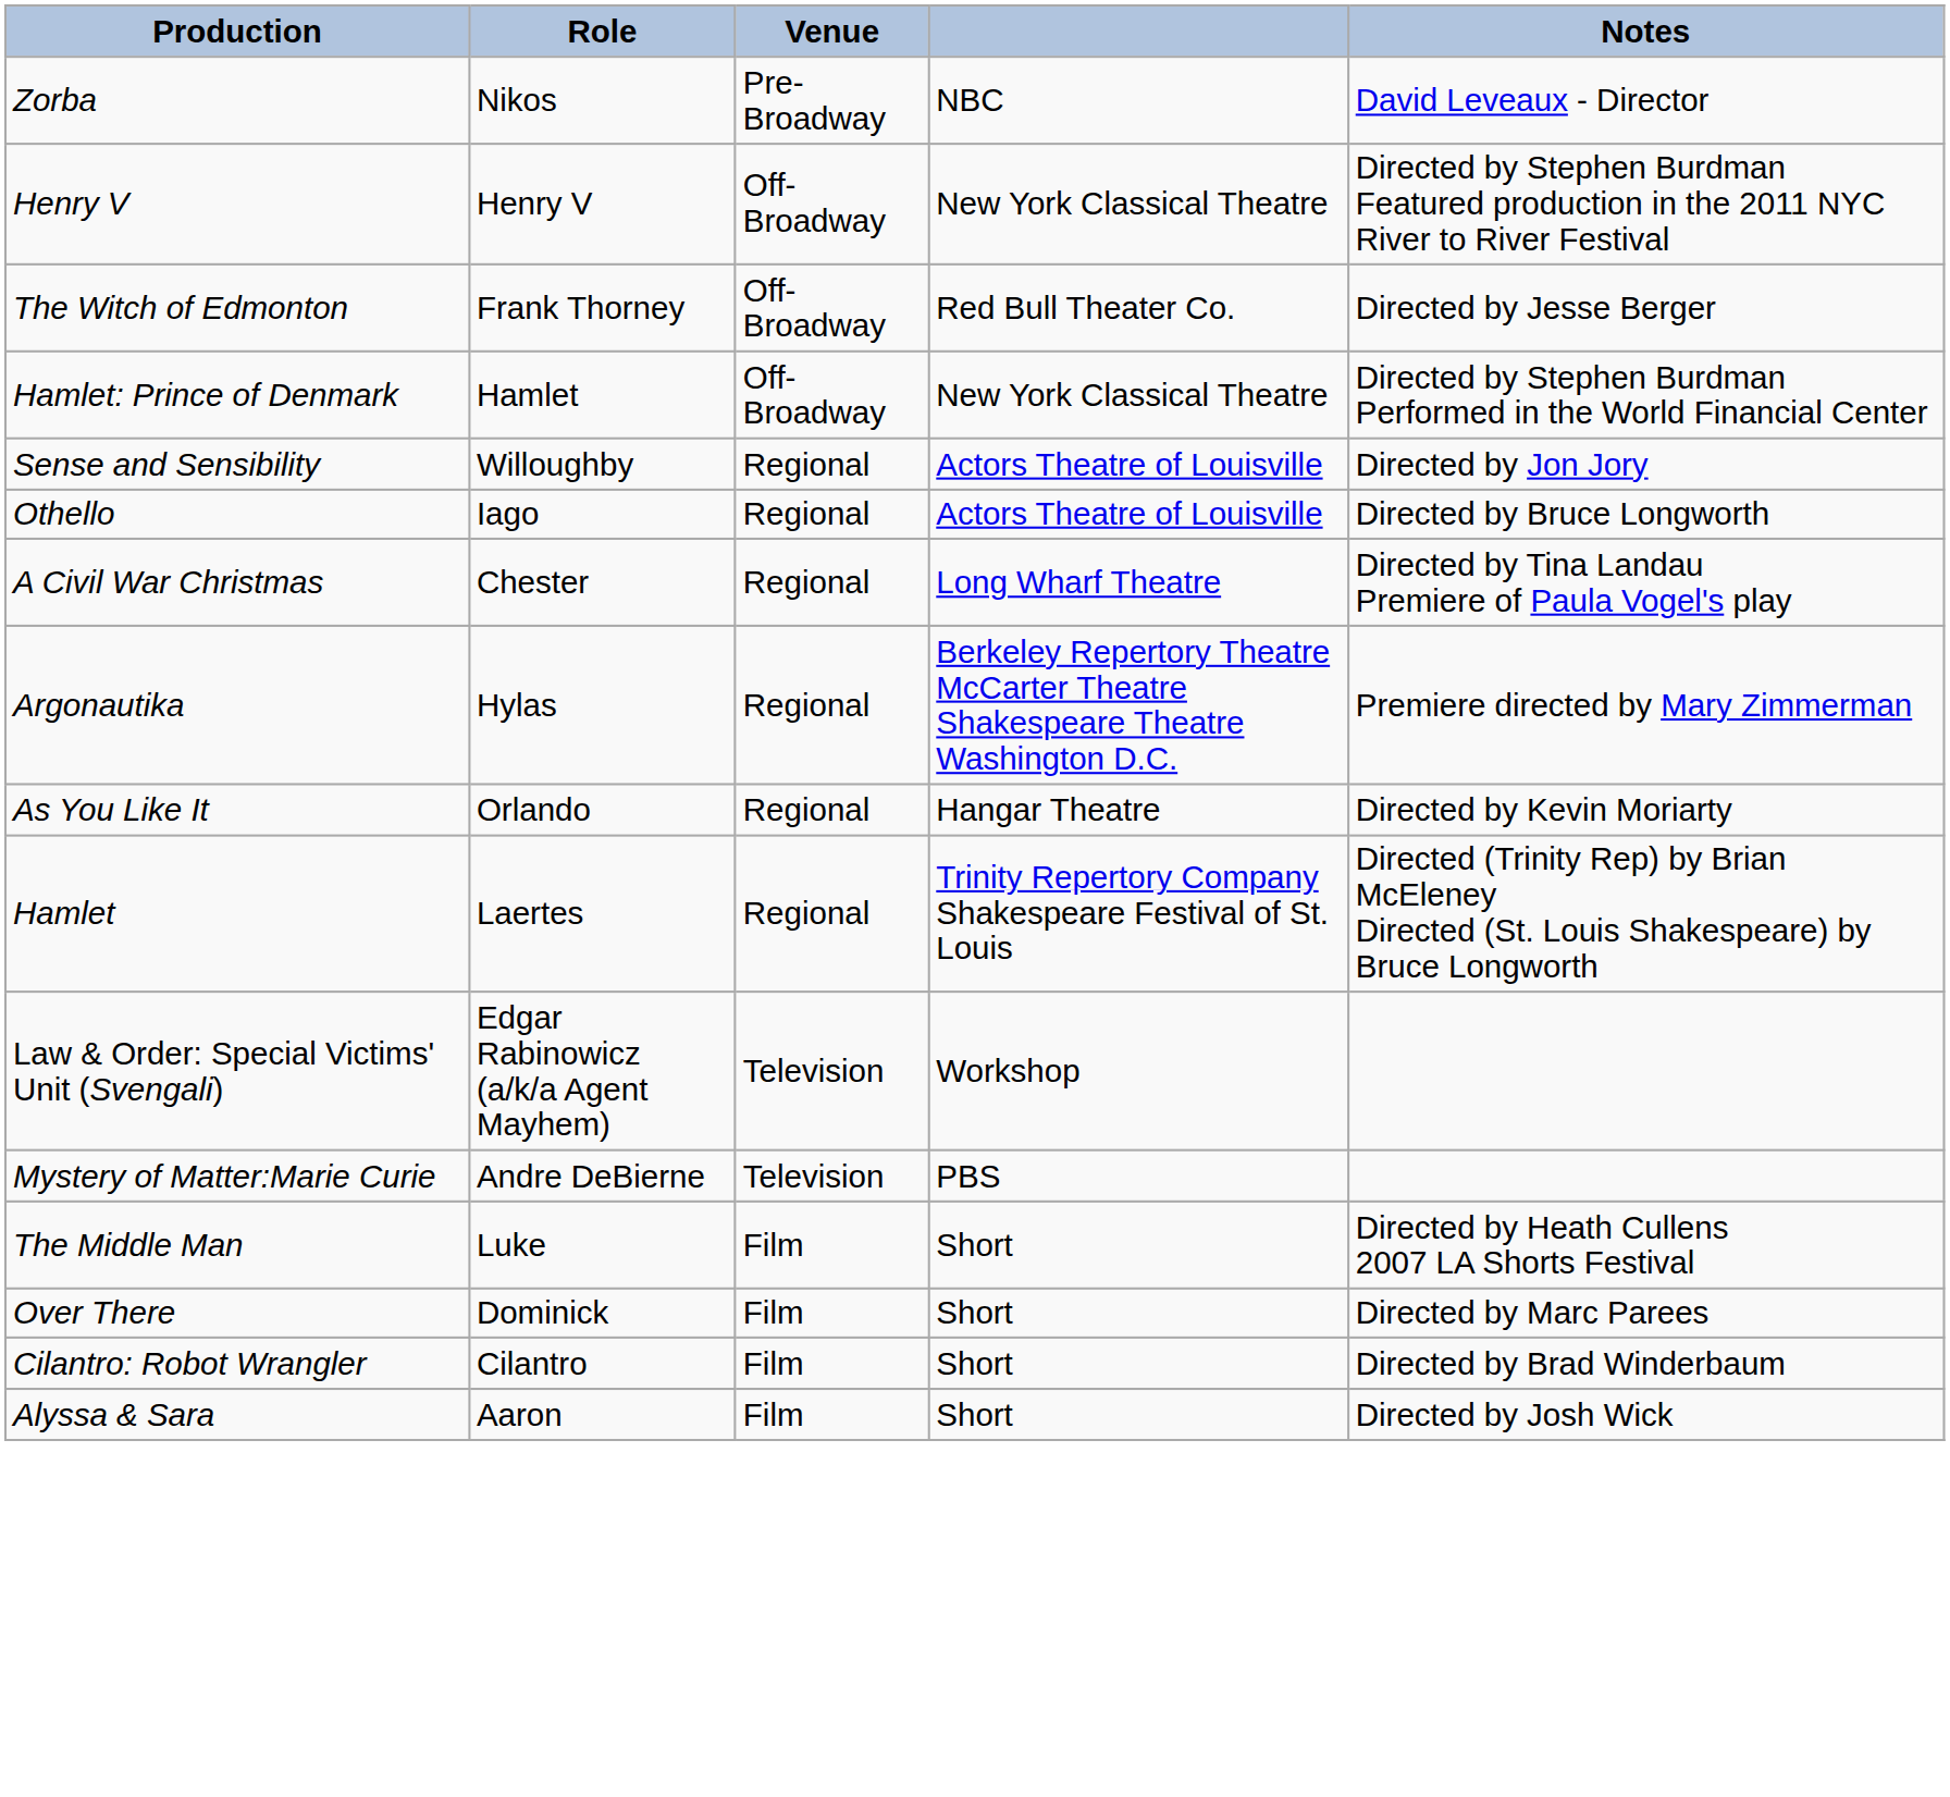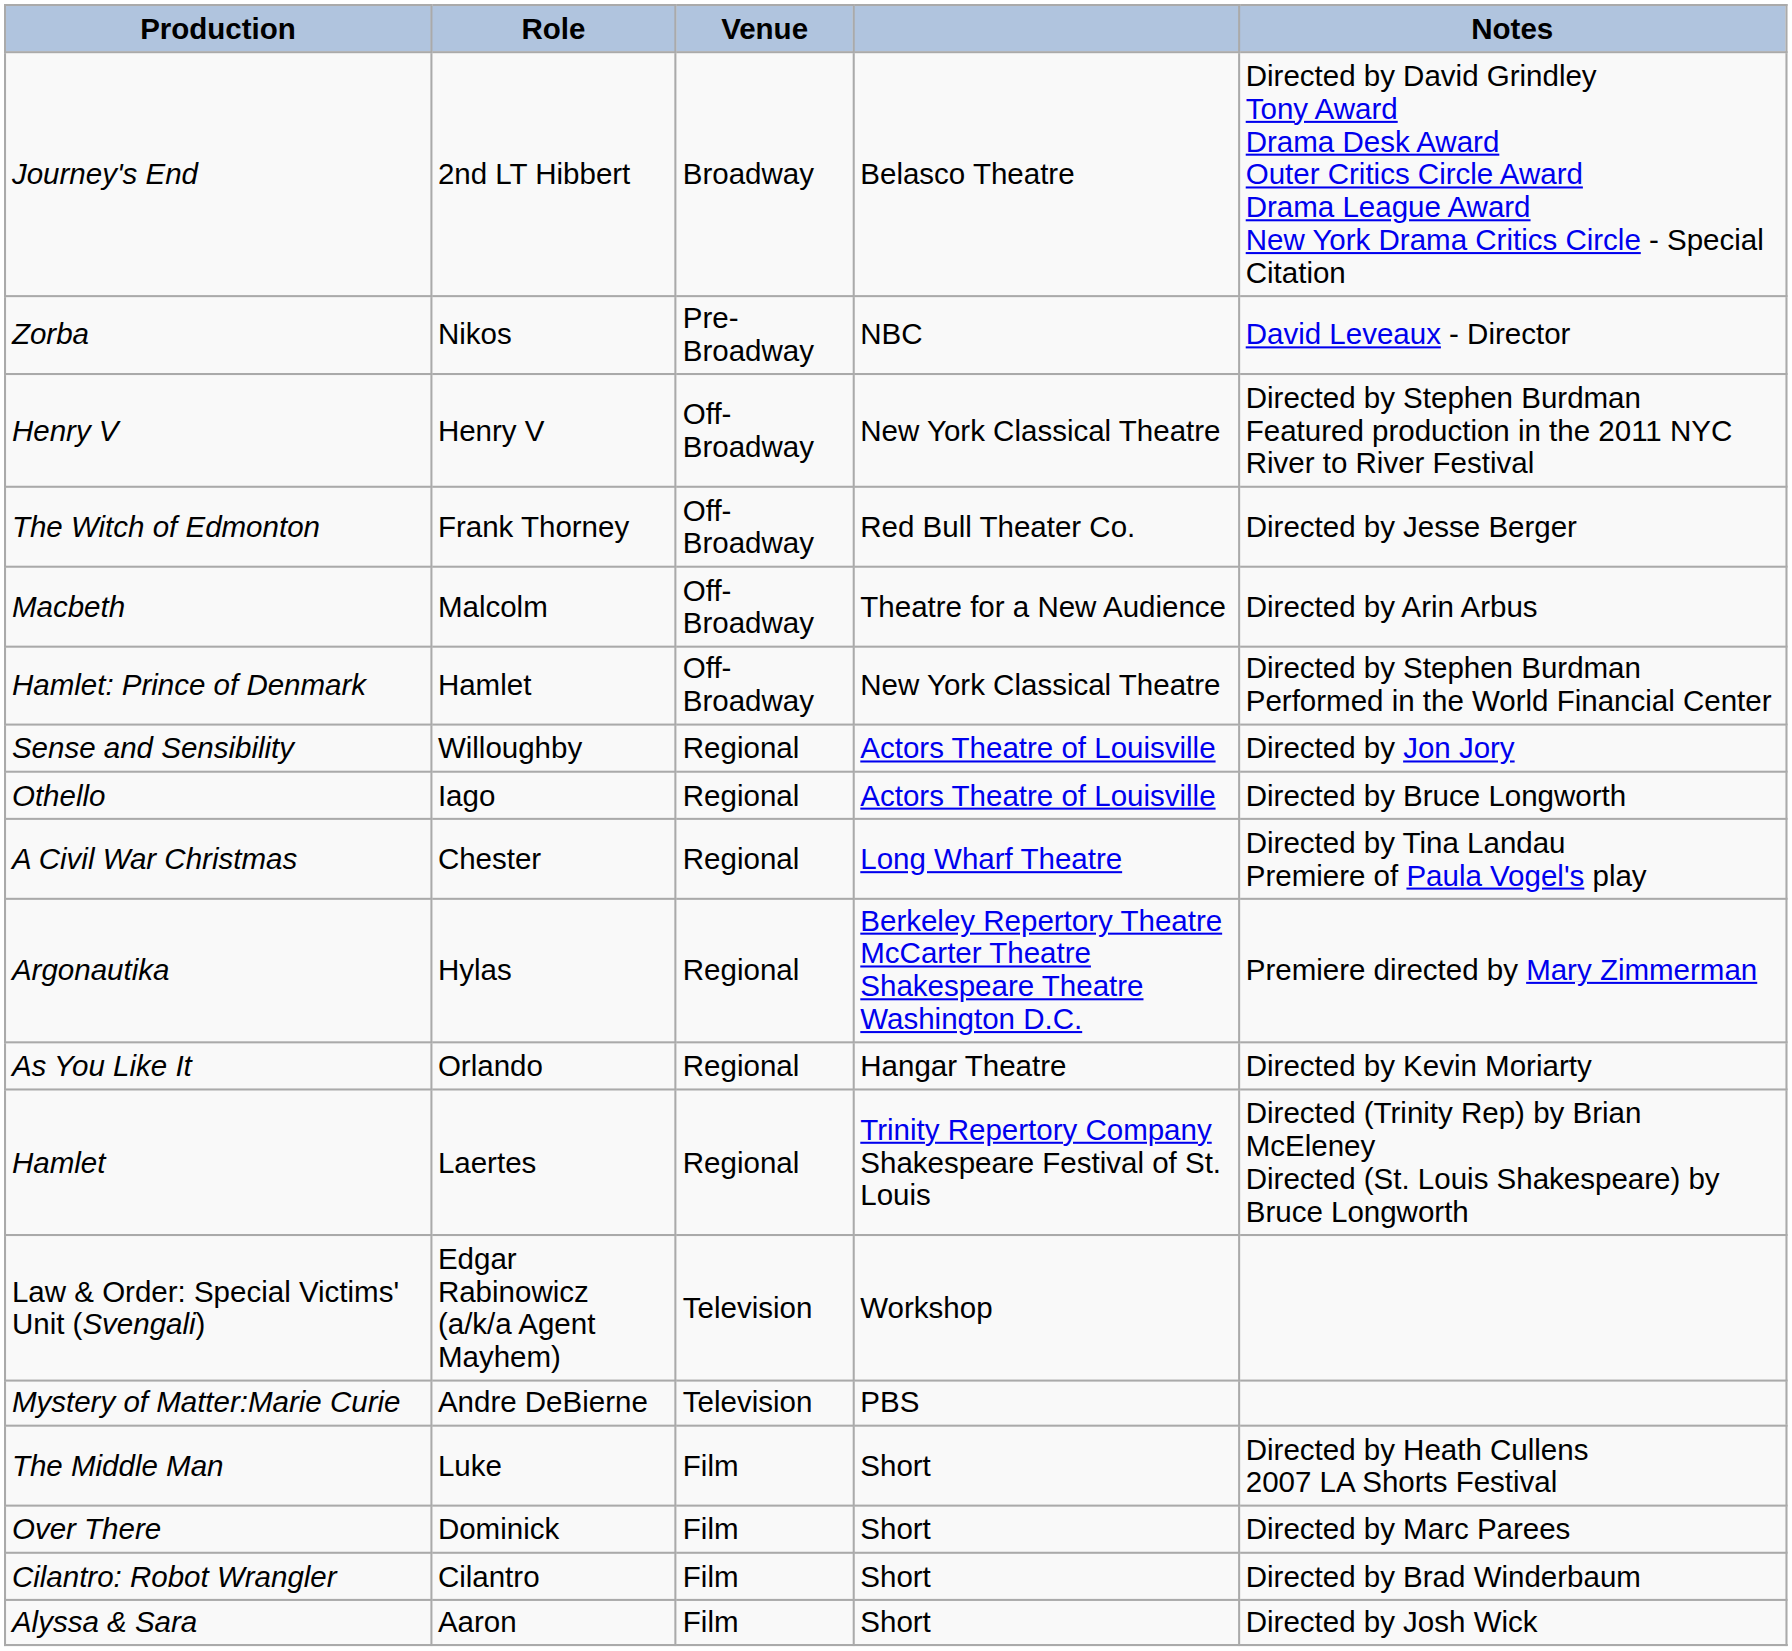 <table class="wikitable" style="font-size:90%;">
 <tr style="text-align:center;">
 <th style="background:#B0C4DE;">Production</th>
 <th style="background:#B0C4DE;">Role</th>
 <th style="background:#B0C4DE;">Venue</th>
 <th style="background:#B0C4DE;"></th>
 <th style="background:#B0C4DE;">Notes</th>
+</tr>
+<tr>
+<td><em>Journey's End</em></td>
+<td>2nd LT Hibbert</td>
+<td>Broadway</td>
+<td>Belasco Theatre</td>
+<td>Directed by David Grindley<br><a href='#'>Tony Award</a><br><a href='#'>Drama Desk Award</a><br><a href='#'>Outer Critics Circle Award</a><br><a href='#'>Drama League Award</a><br><a href='#'>New York Drama Critics Circle</a> - Special Citation</td>
 </tr>
 <tr>
 <td><em>Zorba</em></td>
 <td>Nikos</td>
 <td>Pre-Broadway</td>
 <td>NBC</td>
 <td><a href='#'>David Leveaux</a> - Director</td>
 </tr>
 <tr>
 <td><em>Henry V</em></td>
 <td>Henry V</td>
 <td>Off-Broadway</td>
 <td>New York Classical Theatre</td>
 <td>Directed by Stephen Burdman<br>Featured production in the 2011 NYC River to River Festival</td>
 </tr>
 <tr>
 <td><em>The Witch of Edmonton</em></td>
 <td>Frank Thorney</td>
 <td>Off-Broadway</td>
 <td>Red Bull Theater Co.</td>
 <td>Directed by Jesse Berger</td>
+</tr>
+<tr>
+<td><em>Macbeth</em></td>
+<td>Malcolm</td>
+<td>Off-Broadway</td>
+<td>Theatre for a New Audience</td>
+<td>Directed by Arin Arbus</td>
 </tr>
 <tr>
 <td><em>Hamlet: Prince of Denmark</em></td>
 <td>Hamlet</td>
 <td>Off-Broadway</td>
 <td>New York Classical Theatre</td>
 <td>Directed by Stephen Burdman<br>Performed in the World Financial Center</td>
 </tr>
 <tr>
 <td><em>Sense and Sensibility</em></td>
 <td>Willoughby</td>
 <td>Regional</td>
 <td><a href='#'>Actors Theatre of Louisville</a></td>
 <td>Directed by <a href='#'>Jon Jory</a></td>
 </tr>
 <tr>
 <td><em>Othello</em></td>
 <td>Iago</td>
 <td>Regional</td>
 <td><a href='#'>Actors Theatre of Louisville</a></td>
 <td>Directed by Bruce Longworth</td>
 </tr>
 <tr>
 <td><em>A Civil War Christmas</em></td>
 <td>Chester</td>
 <td>Regional</td>
 <td><a href='#'>Long Wharf Theatre</a></td>
 <td>Directed by Tina Landau<br>Premiere of <a href='#'>Paula Vogel's</a> play</td>
 </tr>
 <tr>
 <td><em>Argonautika</em></td>
 <td>Hylas</td>
 <td>Regional</td>
 <td><a href='#'>Berkeley Repertory Theatre</a><br> <a href='#'>McCarter Theatre</a><br><a href='#'>Shakespeare Theatre Washington D.C.</a></td>
 <td>Premiere directed by <a href='#'>Mary Zimmerman</a></td>
 </tr>
 <tr |->
 <td><em>As You Like It</em></td>
 <td>Orlando</td>
 <td>Regional</td>
 <td>Hangar Theatre</td>
 <td>Directed by Kevin Moriarty</td>
 </tr>
 <tr>
 <td><em>Hamlet</em></td>
 <td>Laertes</td>
 <td>Regional</td>
 <td><a href='#'>Trinity Repertory Company</a><br>Shakespeare Festival of St. Louis</td>
 <td>Directed (Trinity Rep) by Brian McEleney<br>Directed (St. Louis Shakespeare) by Bruce Longworth</td>
 </tr>
 <tr>
 <td>Law & Order: Special Victims' Unit (<em>Svengali</em>)</td>
 <td>Edgar Rabinowicz<br>(a/k/a Agent Mayhem)</td>
 <td>Television</td>
 <td>Workshop</td>
 <td></td>
 </tr>
 <tr>
 <td><em>Mystery of Matter:Marie Curie</em></td>
 <td>Andre DeBierne</td>
 <td>Television</td>
 <td>PBS</td>
 </tr>
 <tr>
 <td><em>The Middle Man</em></td>
 <td>Luke</td>
 <td>Film</td>
 <td>Short</td>
 <td>Directed by Heath Cullens<br>2007 LA Shorts Festival</td>
 </tr>
 <tr>
 <td><em>Over There</em></td>
 <td>Dominick</td>
 <td>Film</td>
 <td>Short</td>
 <td>Directed by Marc Parees</td>
 </tr>
 <tr>
 <td><em>Cilantro: Robot Wrangler</em></td>
 <td>Cilantro</td>
 <td>Film</td>
 <td>Short</td>
 <td>Directed by Brad Winderbaum</td>
 </tr>
 <tr>
 <td><em>Alyssa & Sara</em></td>
 <td>Aaron</td>
 <td>Film</td>
 <td>Short</td>
 <td>Directed by Josh Wick</td>
 </tr>
 <tr>
 </tr>
 </table>
